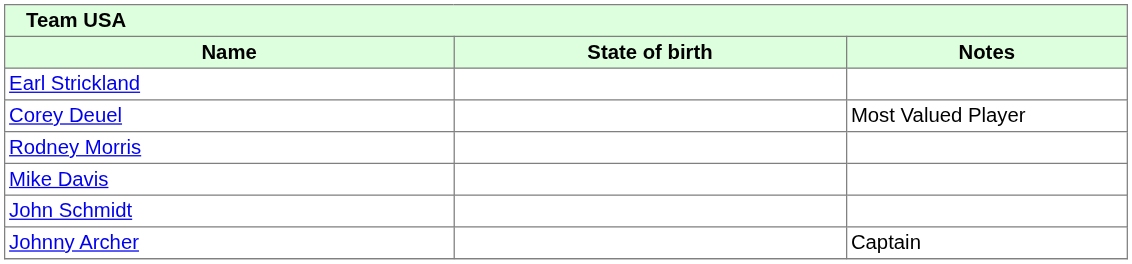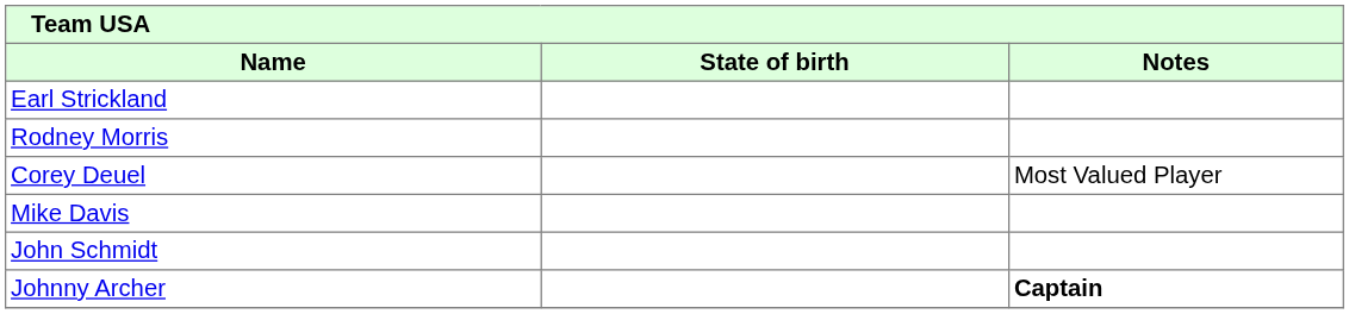 <table border="1" cellpadding="3" width="70%" style="border-collapse: collapse;">
 <tr bgcolor="#ddffdd">
 <td colspan=3>   <strong>Team USA</strong></td>
 </tr>
 <tr bgcolor="#ddffdd">
 <th width=40%>Name</th>
 <th width=35%>State of birth</th>
 <th width=25%%>Notes</th>
 </tr>
 <tr>
 <td><a href='#'>Earl Strickland</a></td>
 <td></td>
 <td></td>
 </tr>
 <tr>
+<td><a href='#'>Rodney Morris</a></td>
+<td></td>
+<td></td>
+</tr>
+<tr>
 <td><a href='#'>Corey Deuel</a></td>
 <td></td>
 <td>Most Valued Player</td>
-</tr>
-<tr>
-<td><a href='#'>Rodney Morris</a></td>
-<td></td>
-<td></td>
 </tr>
 <tr>
 <td><a href='#'>Mike Davis</a></td>
 <td></td>
 <td></td>
 </tr>
 <tr>
 <td><a href='#'>John Schmidt</a></td>
 <td></td>
 <td></td>
 </tr>
 <tr>
 <td><a href='#'>Johnny Archer</a></td>
 <td></td>
-<td>Captain</td>
+<td><strong>Captain</strong></td>
 </tr>
 <tr>
 </tr>
 </table>
